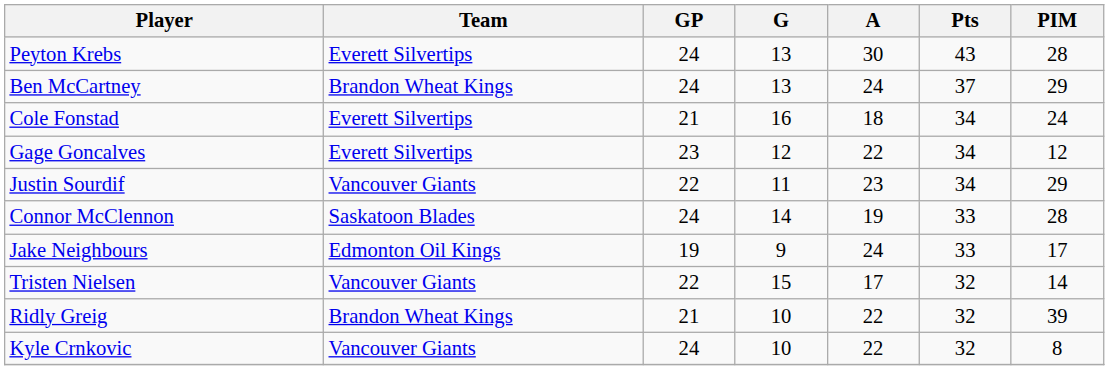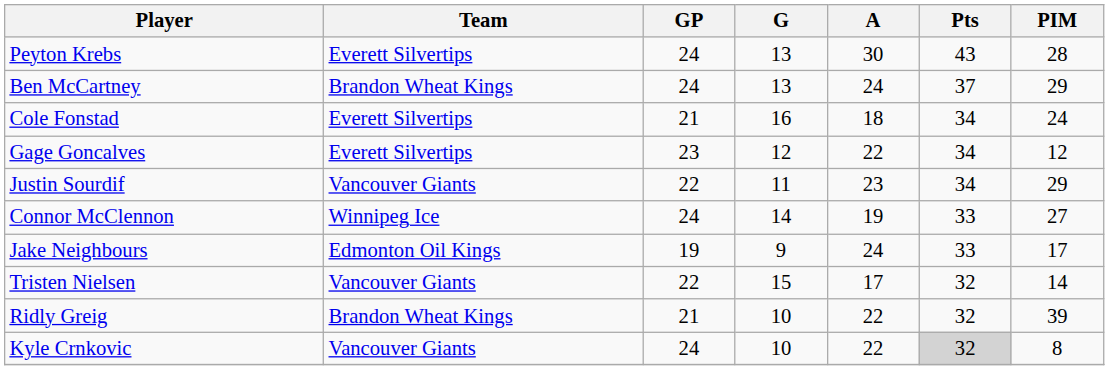 <table class="wikitable sortable" style="text-align: center">
 <tr>
 <th class="unsortable" align=center bgcolor=#F2F2F2 style="width: 15em"><strong>Player</strong></th>
 <th style="width: 15em">Team</th>
 <th style="width: 4em">GP</th>
 <th style="width: 4em">G</th>
 <th style="width: 4em">A</th>
 <th style="width: 4em">Pts</th>
 <th style="width: 4em">PIM</th>
 </tr>
 <tr>
 <td align=left><a href='#'>Peyton Krebs</a></td>
 <td align=left><a href='#'>Everett Silvertips</a></td>
 <td>24</td>
 <td>13</td>
 <td>30</td>
 <td>43</td>
 <td>28</td>
 </tr>
 <tr>
 <td align=left><a href='#'>Ben McCartney</a></td>
 <td align=left><a href='#'>Brandon Wheat Kings</a></td>
 <td>24</td>
 <td>13</td>
 <td>24</td>
 <td>37</td>
 <td>29</td>
 </tr>
 <tr>
 <td align=left><a href='#'>Cole Fonstad</a></td>
 <td align=left><a href='#'>Everett Silvertips</a></td>
 <td>21</td>
 <td>16</td>
 <td>18</td>
 <td>34</td>
 <td>24</td>
 </tr>
 <tr>
 <td align=left><a href='#'>Gage Goncalves</a></td>
 <td align=left><a href='#'>Everett Silvertips</a></td>
 <td>23</td>
 <td>12</td>
 <td>22</td>
 <td>34</td>
 <td>12</td>
 </tr>
 <tr>
 <td align=left><a href='#'>Justin Sourdif</a></td>
 <td align=left><a href='#'>Vancouver Giants</a></td>
 <td>22</td>
 <td>11</td>
 <td>23</td>
 <td>34</td>
 <td>29</td>
 </tr>
 <tr>
 <td align=left><a href='#'>Connor McClennon</a></td>
-<td align=left><a href='#'>Saskatoon Blades</a></td>
+<td align=left><a href='#'>Winnipeg Ice</a></td>
 <td>24</td>
 <td>14</td>
 <td>19</td>
 <td>33</td>
-<td>28</td>
+<td>27</td>
 </tr>
 <tr>
 <td align=left><a href='#'>Jake Neighbours</a></td>
 <td align=left><a href='#'>Edmonton Oil Kings</a></td>
 <td>19</td>
 <td>9</td>
 <td>24</td>
 <td>33</td>
 <td>17</td>
 </tr>
 <tr>
 <td align=left><a href='#'>Tristen Nielsen</a></td>
 <td align=left><a href='#'>Vancouver Giants</a></td>
 <td>22</td>
 <td>15</td>
 <td>17</td>
 <td>32</td>
 <td>14</td>
 </tr>
 <tr>
 <td align=left><a href='#'>Ridly Greig</a></td>
 <td align=left><a href='#'>Brandon Wheat Kings</a></td>
 <td>21</td>
 <td>10</td>
 <td>22</td>
 <td>32</td>
 <td>39</td>
 </tr>
 <tr>
 <td align=left><a href='#'>Kyle Crnkovic</a></td>
 <td align=left><a href='#'>Vancouver Giants</a></td>
 <td>24</td>
 <td>10</td>
 <td>22</td>
-<td>32</td>
+<td style="background: lightgrey;">32</td>
 <td>8</td>
 </tr>
 <tr>
 </tr>
 </table>
